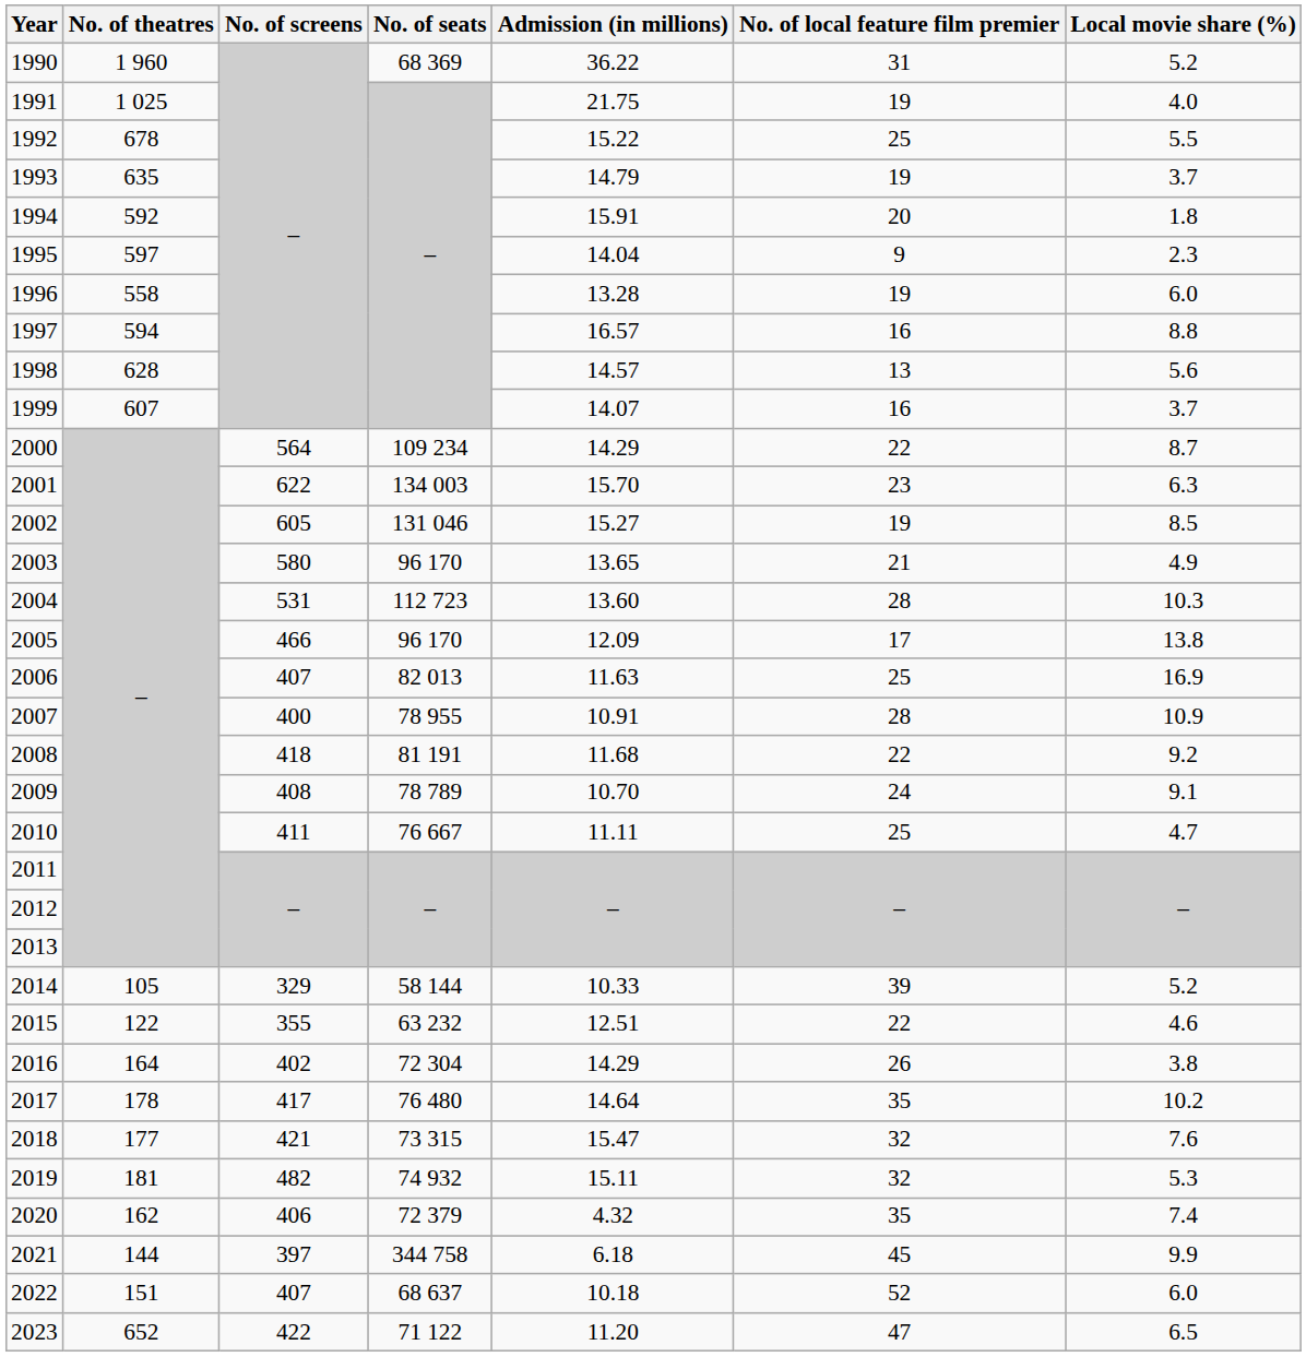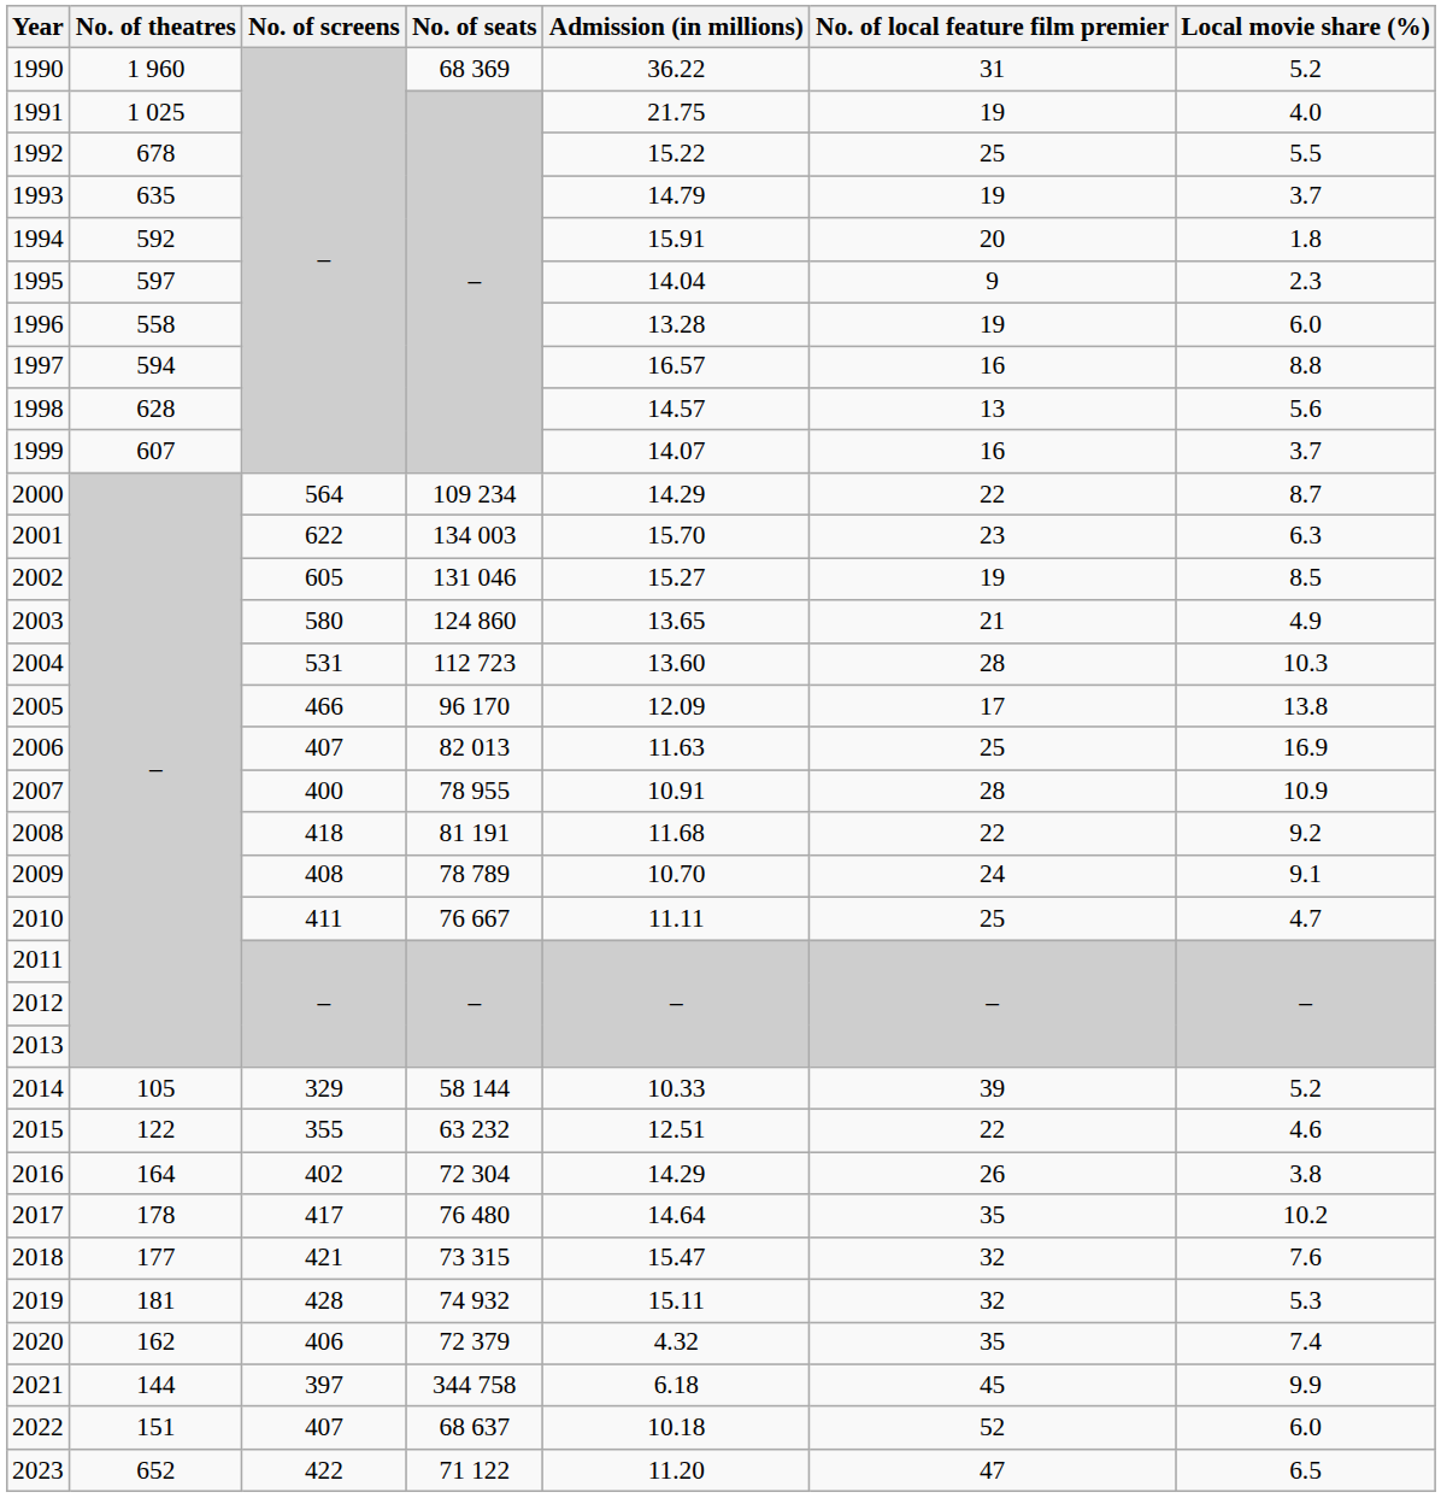 <table class="wikitable sortable" style="text-align: center; font-size:85%; margin: 0 auto;">
 <tr>
 <th>Year</th>
 <th>No. of theatres</th>
 <th>No. of screens</th>
 <th>No. of seats</th>
 <th>Admission (in millions)</th>
 <th>No. of local feature film premier</th>
 <th>Local movie share (%)</th>
 </tr>
 <tr>
 <td>1990</td>
 <td>1 960</td>
 <td rowspan="10" style="background-color: #cecece">–</td>
 <td>68 369</td>
 <td>36.22</td>
 <td>31</td>
 <td>5.2</td>
 </tr>
 <tr>
 <td>1991</td>
 <td>1 025</td>
 <td rowspan="9" style="background-color: #cecece">–</td>
 <td>21.75</td>
 <td>19</td>
 <td>4.0</td>
 </tr>
 <tr>
 <td>1992</td>
 <td>678</td>
 <td>15.22</td>
 <td>25</td>
 <td>5.5</td>
 </tr>
 <tr>
 <td>1993</td>
 <td>635</td>
 <td>14.79</td>
 <td>19</td>
 <td>3.7</td>
 </tr>
 <tr>
 <td>1994</td>
 <td>592</td>
 <td>15.91</td>
 <td>20</td>
 <td>1.8</td>
 </tr>
 <tr>
 <td>1995</td>
 <td>597</td>
 <td>14.04</td>
 <td>9</td>
 <td>2.3</td>
 </tr>
 <tr>
 <td>1996</td>
 <td>558</td>
 <td>13.28</td>
 <td>19</td>
 <td>6.0</td>
 </tr>
 <tr>
 <td>1997</td>
 <td>594</td>
 <td>16.57</td>
 <td>16</td>
 <td>8.8</td>
 </tr>
 <tr>
 <td>1998</td>
 <td>628</td>
 <td>14.57</td>
 <td>13</td>
 <td>5.6</td>
 </tr>
 <tr>
 <td>1999</td>
 <td>607</td>
 <td>14.07</td>
 <td>16</td>
 <td>3.7</td>
 </tr>
 <tr>
 <td>2000</td>
 <td rowspan="14" style="background-color: #cecece">–</td>
 <td>564</td>
 <td>109 234</td>
 <td>14.29</td>
 <td>22</td>
 <td>8.7</td>
 </tr>
 <tr>
 <td>2001</td>
 <td>622</td>
 <td>134 003</td>
 <td>15.70</td>
 <td>23</td>
 <td>6.3</td>
 </tr>
 <tr>
 <td>2002</td>
 <td>605</td>
 <td>131 046</td>
 <td>15.27</td>
 <td>19</td>
 <td>8.5</td>
 </tr>
 <tr>
 <td>2003</td>
 <td>580</td>
-<td>96 170</td>
+<td>124 860</td>
 <td>13.65</td>
 <td>21</td>
 <td>4.9</td>
 </tr>
 <tr>
 <td>2004</td>
 <td>531</td>
 <td>112 723</td>
 <td>13.60</td>
 <td>28</td>
 <td>10.3</td>
 </tr>
 <tr>
 <td>2005</td>
 <td>466</td>
 <td>96 170</td>
 <td>12.09</td>
 <td>17</td>
 <td>13.8</td>
 </tr>
 <tr>
 <td>2006</td>
 <td>407</td>
 <td>82 013</td>
 <td>11.63</td>
 <td>25</td>
 <td>16.9</td>
 </tr>
 <tr>
 <td>2007</td>
 <td>400</td>
 <td>78 955</td>
 <td>10.91</td>
 <td>28</td>
 <td>10.9</td>
 </tr>
 <tr>
 <td>2008</td>
 <td>418</td>
 <td>81 191</td>
 <td>11.68</td>
 <td>22</td>
 <td>9.2</td>
 </tr>
 <tr>
 <td>2009</td>
 <td>408</td>
 <td>78 789</td>
 <td>10.70</td>
 <td>24</td>
 <td>9.1</td>
 </tr>
 <tr>
 <td>2010</td>
 <td>411</td>
 <td>76 667</td>
 <td>11.11</td>
 <td>25</td>
 <td>4.7</td>
 </tr>
 <tr>
 <td>2011</td>
 <td rowspan="3" style="background-color: #cecece">–</td>
 <td rowspan="3" style="background-color: #cecece">–</td>
 <td rowspan="3" style="background-color: #cecece">–</td>
 <td rowspan="3" style="background-color: #cecece">–</td>
 <td rowspan="3" style="background-color: #cecece">–</td>
 </tr>
 <tr>
 <td>2012</td>
 </tr>
 <tr>
 <td>2013</td>
 </tr>
 <tr>
 <td>2014</td>
 <td>105</td>
 <td>329</td>
 <td>58 144</td>
 <td>10.33</td>
 <td>39</td>
 <td>5.2</td>
 </tr>
 <tr>
 <td>2015</td>
 <td>122</td>
 <td>355</td>
 <td>63 232</td>
 <td>12.51</td>
 <td>22</td>
 <td>4.6</td>
 </tr>
 <tr>
 <td>2016</td>
 <td>164</td>
 <td>402</td>
 <td>72 304</td>
 <td>14.29</td>
 <td>26</td>
 <td>3.8</td>
 </tr>
 <tr>
 <td>2017</td>
 <td>178</td>
 <td>417</td>
 <td>76 480</td>
 <td>14.64</td>
 <td>35</td>
 <td>10.2</td>
 </tr>
 <tr>
 <td>2018</td>
 <td>177</td>
 <td>421</td>
 <td>73 315</td>
 <td>15.47</td>
 <td>32</td>
 <td>7.6</td>
 </tr>
 <tr>
 <td>2019</td>
 <td>181</td>
-<td>482</td>
+<td>428</td>
 <td>74 932</td>
 <td>15.11</td>
 <td>32</td>
 <td>5.3</td>
 </tr>
 <tr>
 <td>2020</td>
 <td>162</td>
 <td>406</td>
 <td>72 379</td>
 <td>4.32</td>
 <td>35</td>
 <td>7.4</td>
 </tr>
 <tr>
 <td>2021</td>
 <td>144</td>
 <td>397</td>
 <td>344 758</td>
 <td>6.18</td>
 <td>45</td>
 <td>9.9</td>
 </tr>
 <tr>
 <td>2022</td>
 <td>151</td>
 <td>407</td>
 <td>68 637</td>
 <td>10.18</td>
 <td>52</td>
 <td>6.0</td>
 </tr>
 <tr>
 <td>2023</td>
 <td>652</td>
 <td>422</td>
 <td>71 122</td>
 <td>11.20</td>
 <td>47</td>
 <td>6.5</td>
 </tr>
 </table>
